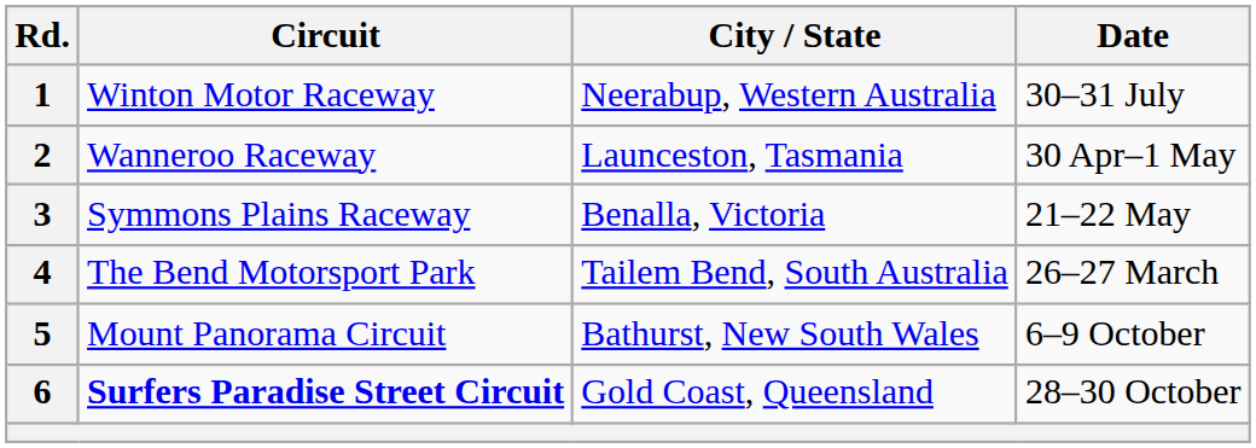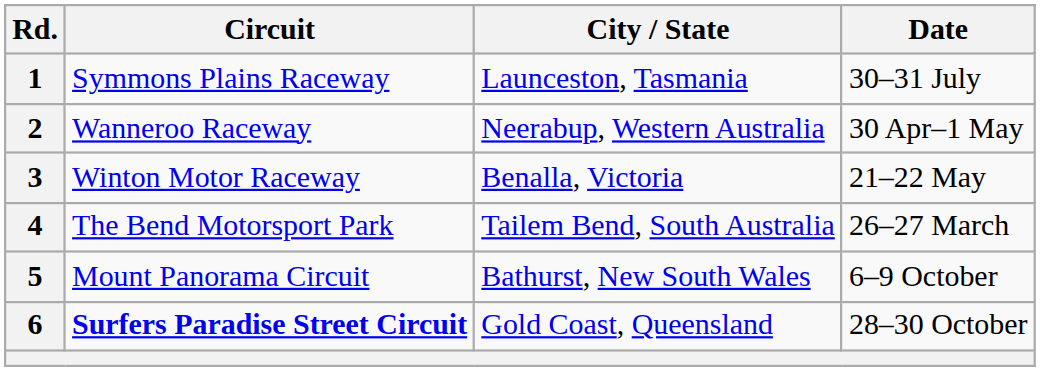 <table class="wikitable" style=font-size:85%;>
 <tr>
 <th>Rd.</th>
 <th>Circuit</th>
 <th>City / State</th>
 <th>Date</th>
 </tr>
 <tr>
 <th>1</th>
-<td> <a href='#'>Winton Motor Raceway</a></td>
-<td><a href='#'>Neerabup</a>, <a href='#'>Western Australia</a></td>
+<td> <a href='#'>Symmons Plains Raceway</a></td>
+<td><a href='#'>Launceston</a>, <a href='#'>Tasmania</a></td>
 <td>30–31 July</td>
 </tr>
 <tr>
 <th>2</th>
 <td> <a href='#'>Wanneroo Raceway</a></td>
-<td><a href='#'>Launceston</a>, <a href='#'>Tasmania</a></td>
+<td><a href='#'>Neerabup</a>, <a href='#'>Western Australia</a></td>
 <td>30 Apr–1 May</td>
 </tr>
 <tr>
 <th>3</th>
-<td> <a href='#'>Symmons Plains Raceway</a></td>
+<td> <a href='#'>Winton Motor Raceway</a></td>
 <td><a href='#'>Benalla</a>, <a href='#'>Victoria</a></td>
 <td>21–22 May</td>
 </tr>
 <tr>
 <th>4</th>
 <td> <a href='#'>The Bend Motorsport Park</a></td>
 <td><a href='#'>Tailem Bend</a>, <a href='#'>South Australia</a></td>
 <td>26–27 March</td>
 </tr>
 <tr>
 <th>5</th>
 <td> <a href='#'>Mount Panorama Circuit</a></td>
 <td><a href='#'>Bathurst</a>, <a href='#'>New South Wales</a></td>
 <td>6–9 October</td>
 </tr>
 <tr>
 <th>6</th>
 <td><strong> <a href='#'>Surfers Paradise Street Circuit</a></strong></td>
 <td><a href='#'>Gold Coast</a>, <a href='#'>Queensland</a></td>
 <td>28–30 October</td>
 </tr>
 <tr>
 <th colspan=4></th>
 </tr>
 </table>
